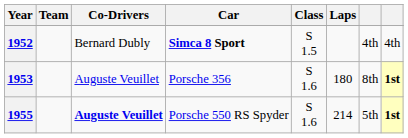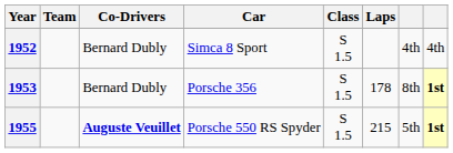 <table class="wikitable" style="text-align:center; font-size:90%">
 <tr>
 <th>Year</th>
 <th>Team</th>
 <th>Co-Drivers</th>
 <th>Car</th>
 <th>Class</th>
 <th>Laps</th>
 <th></th>
 <th></th>
 </tr>
 <tr>
 </tr>
 <tr>
 <th><a href='#'>1952</a></th>
 <td align=left></td>
 <td align=left> Bernard Dubly</td>
-<td align=left><strong><a href='#'>Simca 8</a> Sport</strong></td>
+<td align=left><a href='#'>Simca 8</a> Sport</td>
 <td>S<br>1.5</td>
 <td></td>
 <td>4th</td>
 <td>4th</td>
 </tr>
 <tr>
 <th><a href='#'>1953</a></th>
 <td align=left></td>
-<td align=left> <a href='#'>Auguste Veuillet</a></td>
+<td align=left> Bernard Dubly</td>
 <td align=left><a href='#'>Porsche 356</a></td>
-<td>S<br>1.6</td>
-<td>180</td>
+<td>S<br>1.5</td>
+<td>178</td>
 <td>8th</td>
 <td style="background:#ffffbf;"><strong>1st</strong></td>
 </tr>
 <tr>
 <th><a href='#'>1955</a></th>
 <td align=left></td>
 <td align=left><strong> <a href='#'>Auguste Veuillet</a></strong></td>
 <td align=left><a href='#'>Porsche 550</a> RS Spyder</td>
-<td>S<br>1.6</td>
-<td>214</td>
+<td>S<br>1.5</td>
+<td>215</td>
 <td>5th</td>
 <td style="background:#ffffbf;"><strong>1st</strong></td>
 </tr>
 </table>
